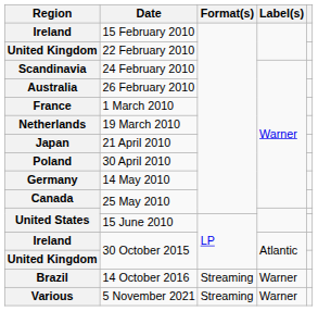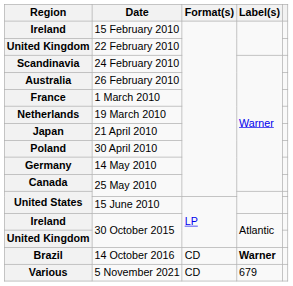 <table class="wikitable plainrowheaders">
 <tr>
 <th scope="col">Region</th>
 <th scope="col">Date</th>
 <th scope="col">Format(s)</th>
 <th scope="col">Label(s)</th>
 <th scope="col"></th>
 </tr>
 <tr>
 <th scope="row">Ireland</th>
 <td>15 February 2010</td>
 <td rowspan="11"></td>
 <td rowspan="2"></td>
 <td align="center"></td>
 </tr>
 <tr>
 <th scope="row">United Kingdom</th>
 <td>22 February 2010</td>
 <td align="center"></td>
 </tr>
 <tr>
 <th scope="row">Scandinavia</th>
 <td>24 February 2010</td>
 <td rowspan="8"><a href='#'>Warner</a></td>
 <td align="center"></td>
 </tr>
 <tr>
 <th scope="row">Australia</th>
 <td>26 February 2010</td>
 <td align="center"></td>
 </tr>
 <tr>
 <th scope="row">France</th>
 <td>1 March 2010</td>
 <td align="center"></td>
 </tr>
 <tr>
 <th scope="row">Netherlands</th>
 <td>19 March 2010</td>
 <td align="center"></td>
 </tr>
 <tr>
 <th scope="row">Japan</th>
 <td>21 April 2010</td>
 <td align="center"></td>
 </tr>
 <tr>
 <th scope="row">Poland</th>
 <td>30 April 2010</td>
 <td align="center"></td>
 </tr>
 <tr>
 <th scope="row">Germany</th>
 <td>14 May 2010</td>
 <td align="center"></td>
 </tr>
 <tr>
 <th scope="row">Canada</th>
 <td rowspan="2">25 May 2010</td>
 <td align="center"></td>
 </tr>
 <tr>
 <th scope="row" rowspan="2">United States</th>
 <td rowspan="2"></td>
 <td align="center"></td>
 </tr>
 <tr>
 <td>15 June 2010</td>
 <td rowspan="3"><a href='#'>LP</a></td>
 <td align="center"></td>
 </tr>
 <tr>
 <th scope="row">Ireland</th>
 <td rowspan="2">30 October 2015</td>
 <td rowspan="2">Atlantic</td>
 <td align="center"></td>
 </tr>
 <tr>
 <th scope="row">United Kingdom</th>
 <td align="center"></td>
 </tr>
 <tr>
 <th scope="row">Brazil</th>
 <td>14 October 2016</td>
-<td>Streaming</td>
-<td>Warner</td>
+<td>CD</td>
+<td><strong>Warner</strong></td>
 <td align="center"></td>
 </tr>
 <tr>
 <th scope="row">Various</th>
 <td>5 November 2021</td>
-<td>Streaming</td>
-<td>Warner</td>
+<td>CD</td>
+<td>679</td>
 <td align="center"></td>
 </tr>
 </table>
